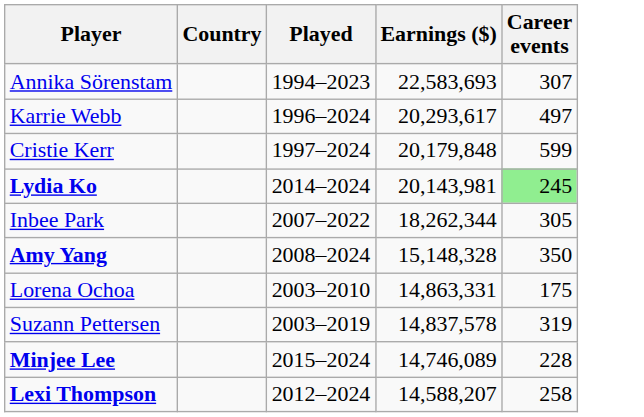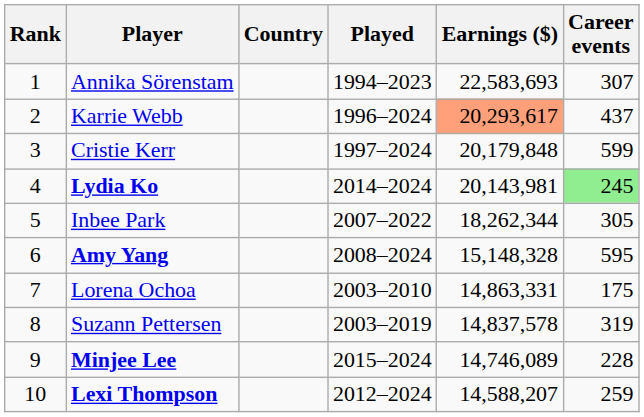 <table class="wikitable">
 <tr>
+<th>Rank</th>
 <th>Player</th>
 <th>Country</th>
 <th>Played</th>
 <th>Earnings ($)</th>
 <th>Career<br>events</th>
 </tr>
 <tr>
+<td align=center>1</td>
 <td><a href='#'>Annika Sörenstam</a></td>
 <td></td>
 <td>1994–2023</td>
 <td align=right>22,583,693</td>
 <td align=right>307</td>
 </tr>
 <tr>
+<td align=center>2</td>
 <td><a href='#'>Karrie Webb</a></td>
 <td></td>
 <td>1996–2024</td>
-<td align=right>20,293,617</td>
-<td align=right>497</td>
+<td align=right style="background: lightsalmon;">20,293,617</td>
+<td align=right>437</td>
 </tr>
 <tr>
+<td align=center>3</td>
 <td><a href='#'>Cristie Kerr</a></td>
 <td></td>
 <td>1997–2024</td>
 <td align=right>20,179,848</td>
 <td align=right>599</td>
 </tr>
 <tr>
+<td align=center>4</td>
 <td><strong><a href='#'>Lydia Ko</a></strong></td>
 <td></td>
 <td>2014–2024</td>
 <td align=right>20,143,981</td>
 <td align=right style="background: lightgreen;">245</td>
 </tr>
 <tr>
+<td align=center>5</td>
 <td><a href='#'>Inbee Park</a></td>
 <td></td>
 <td>2007–2022</td>
 <td align=right>18,262,344</td>
 <td align=right>305</td>
 </tr>
 <tr>
+<td align=center>6</td>
 <td><strong><a href='#'>Amy Yang</a></strong></td>
 <td></td>
 <td>2008–2024</td>
 <td align=right>15,148,328</td>
-<td align=right>350</td>
+<td align=right>595</td>
 </tr>
 <tr>
+<td align=center>7</td>
 <td><a href='#'>Lorena Ochoa</a></td>
 <td></td>
 <td>2003–2010</td>
 <td align=right>14,863,331</td>
 <td align=right>175</td>
 </tr>
 <tr>
+<td align=center>8</td>
 <td><a href='#'>Suzann Pettersen</a></td>
 <td></td>
 <td>2003–2019</td>
 <td align=right>14,837,578</td>
 <td align=right>319</td>
 </tr>
 <tr>
+<td align=center>9</td>
 <td><strong><a href='#'>Minjee Lee</a></strong></td>
 <td></td>
 <td>2015–2024</td>
 <td align=right>14,746,089</td>
 <td align=right>228</td>
 </tr>
 <tr>
+<td align=center>10</td>
 <td><strong><a href='#'>Lexi Thompson</a></strong></td>
 <td></td>
 <td>2012–2024</td>
 <td align=right>14,588,207</td>
-<td align=right>258</td>
+<td align=right>259</td>
 </tr>
 </table>
